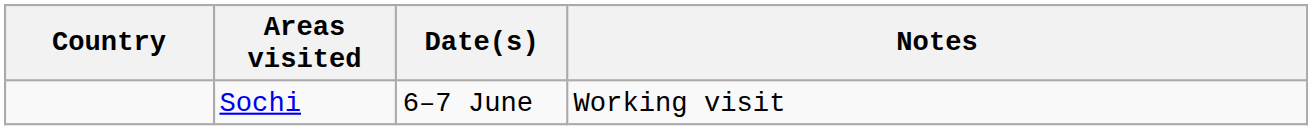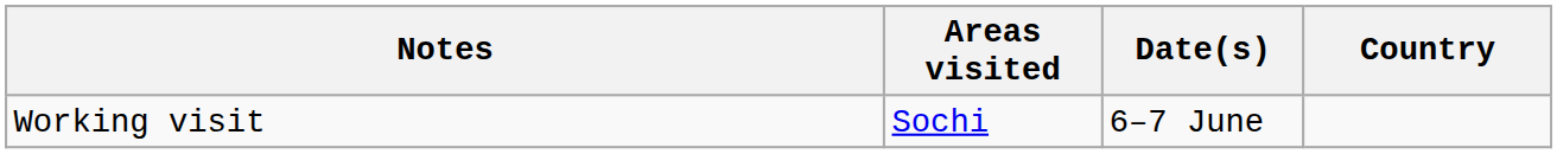 <table class="wikitable" style="margin: 1em auto 1em auto">
 <tr>
-<th width="120">Country</th>
+<th width="550">Notes</th>
 <th width="100">Areas visited</th>
 <th width="90">Date(s)</th>
-<th width="550">Notes</th>
+<th width="120">Country</th>
 </tr>
 <tr>
-<td></td>
+<td>Working visit</td>
 <td><a href='#'>Sochi</a></td>
 <td>6–7 June</td>
-<td>Working visit</td>
+<td></td>
 </tr>
 </table>
